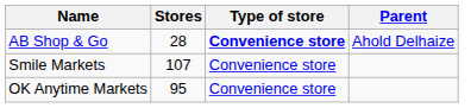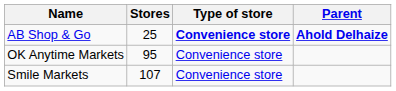 <table class="wikitable sortable">
 <tr>
 <th>Name</th>
 <th>Stores</th>
 <th>Type of store</th>
 <th><a href='#'>Parent</a></th>
 </tr>
 <tr>
 <td><a href='#'>AB Shop & Go</a></td>
-<td align="center">28</td>
+<td align="center">25</td>
 <td><strong><a href='#'>Convenience store</a></strong></td>
-<td><a href='#'>Ahold Delhaize</a></td>
+<td><strong><a href='#'>Ahold Delhaize</a></strong></td>
+</tr>
+<tr>
+<td>OK Anytime Markets</td>
+<td align="center">95</td>
+<td><a href='#'>Convenience store</a></td>
+<td></td>
 </tr>
 <tr>
 <td>Smile Markets</td>
 <td align="center">107</td>
 <td><a href='#'>Convenience store</a></td>
 <td></td>
 </tr>
-<tr>
-<td>OK Anytime Markets</td>
-<td align="center">95</td>
-<td><a href='#'>Convenience store</a></td>
-<td></td>
-</tr>
 </table>
